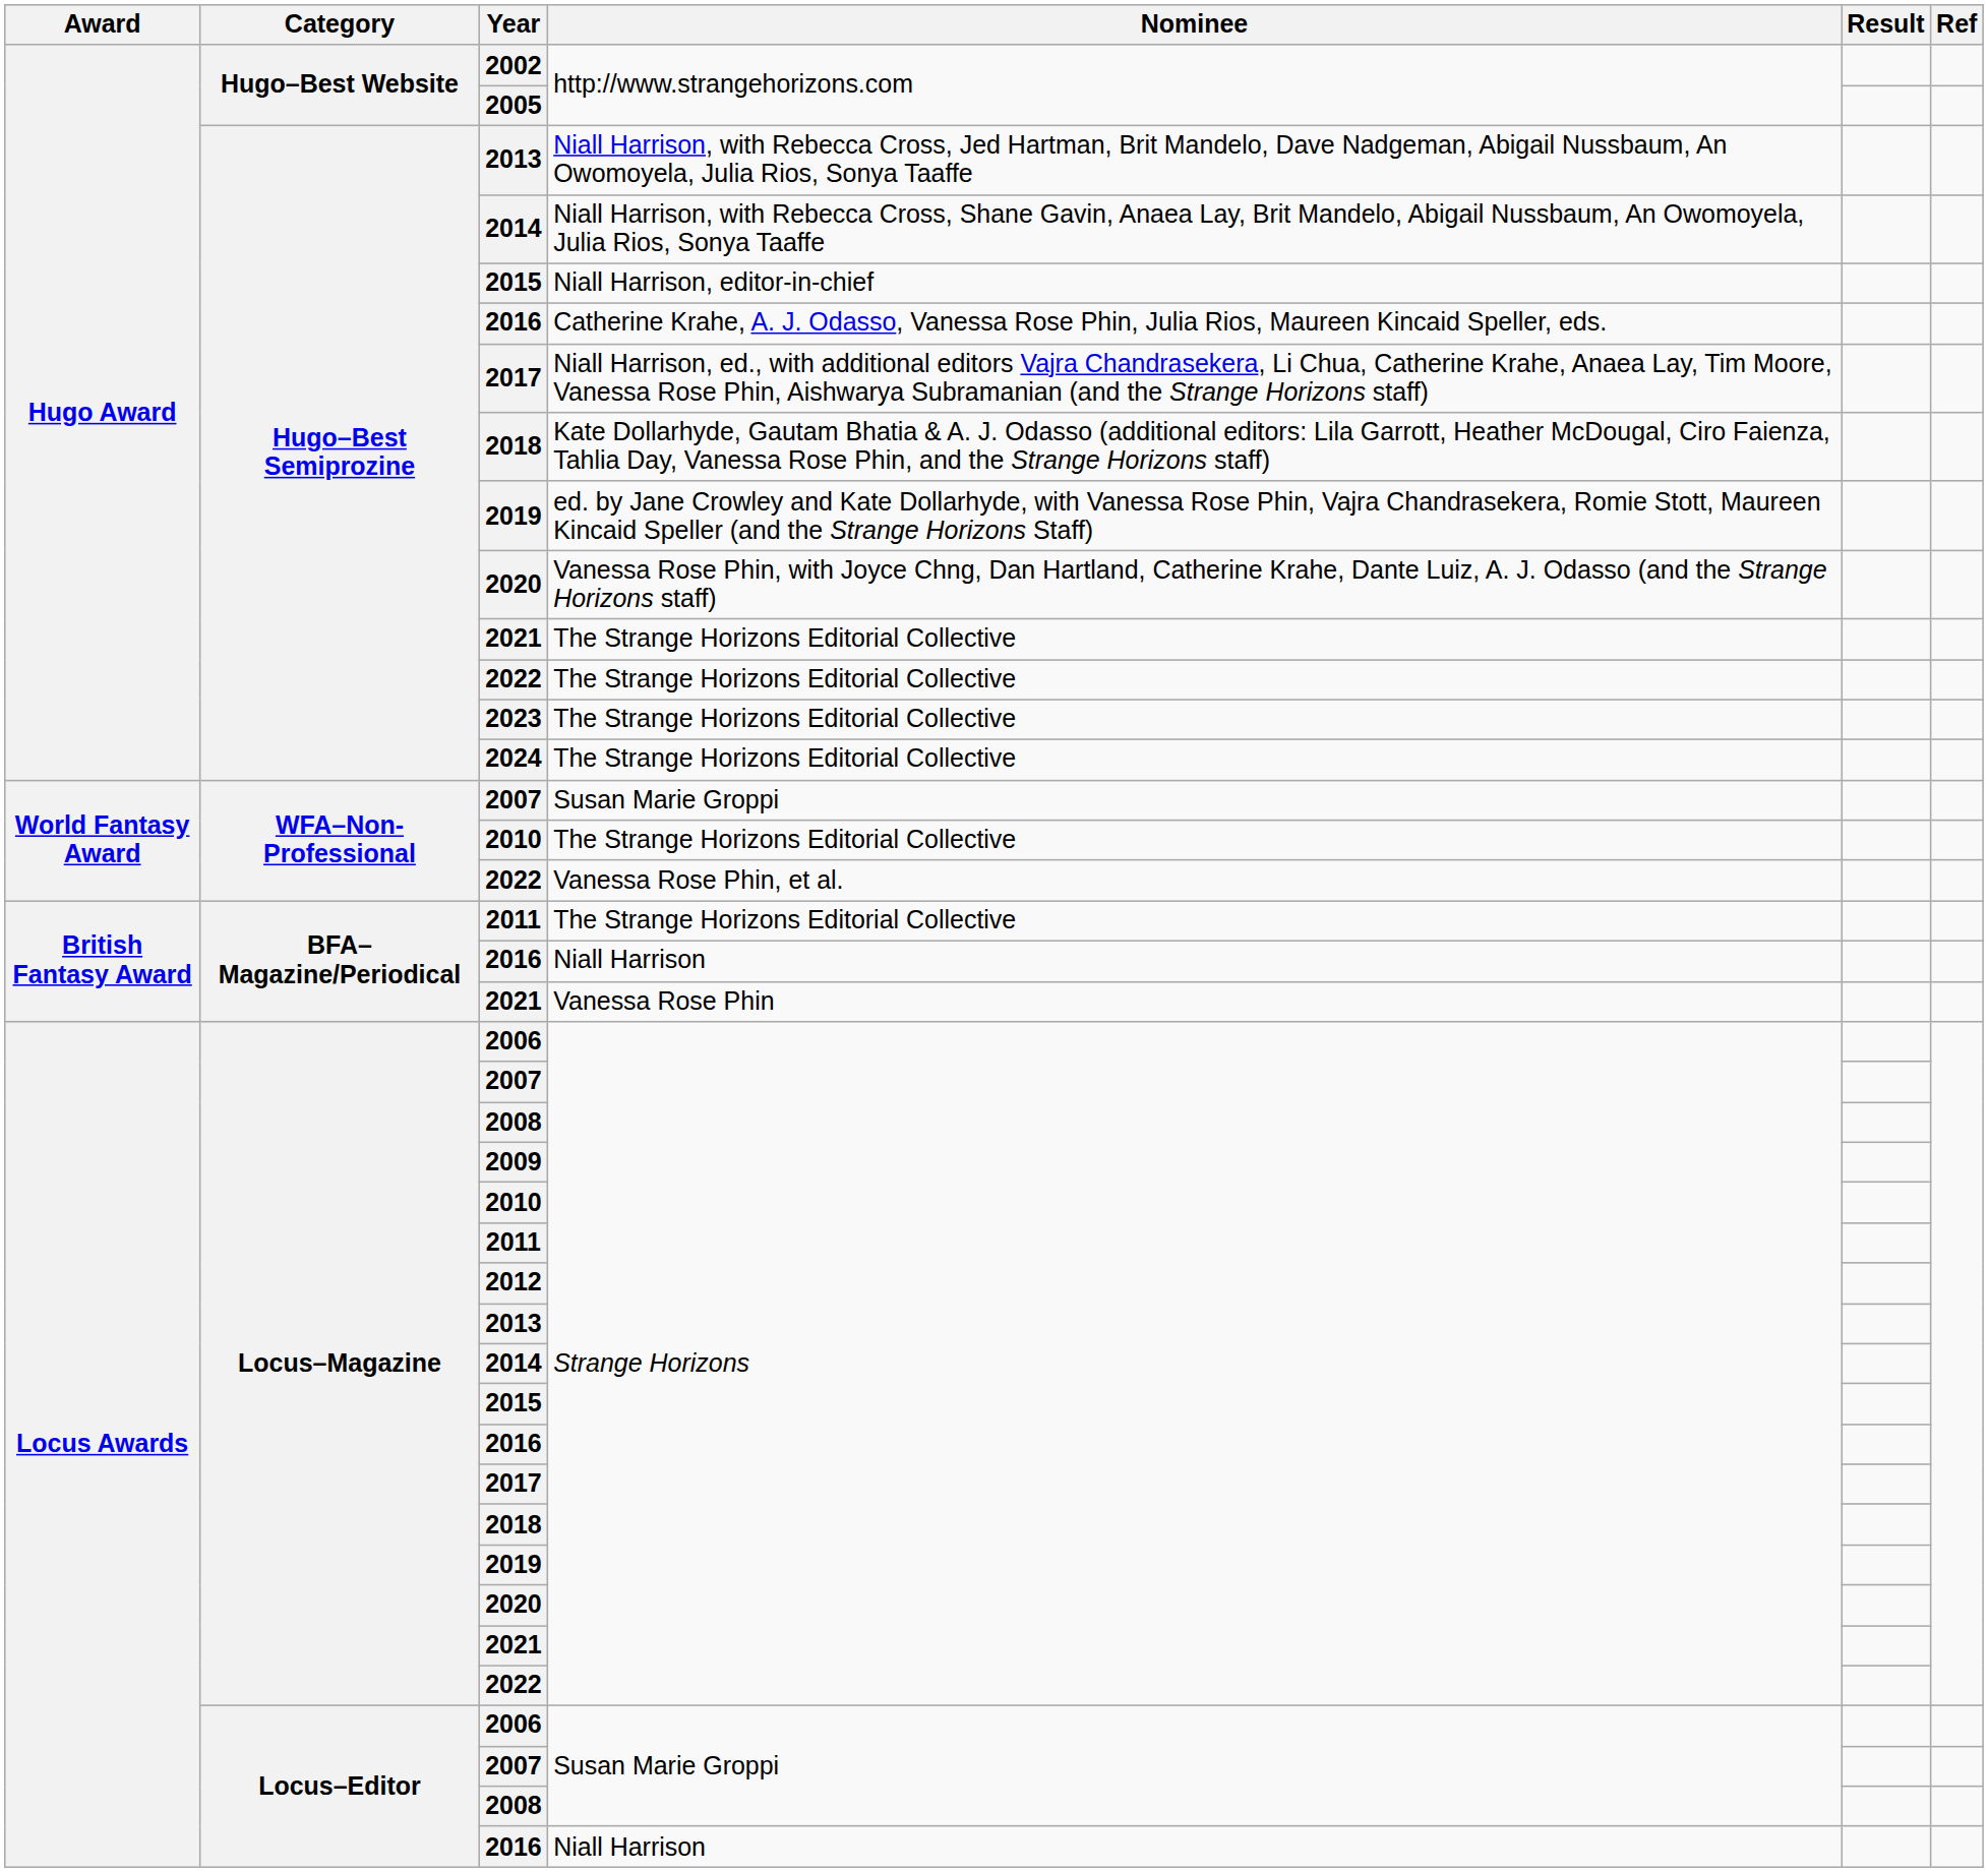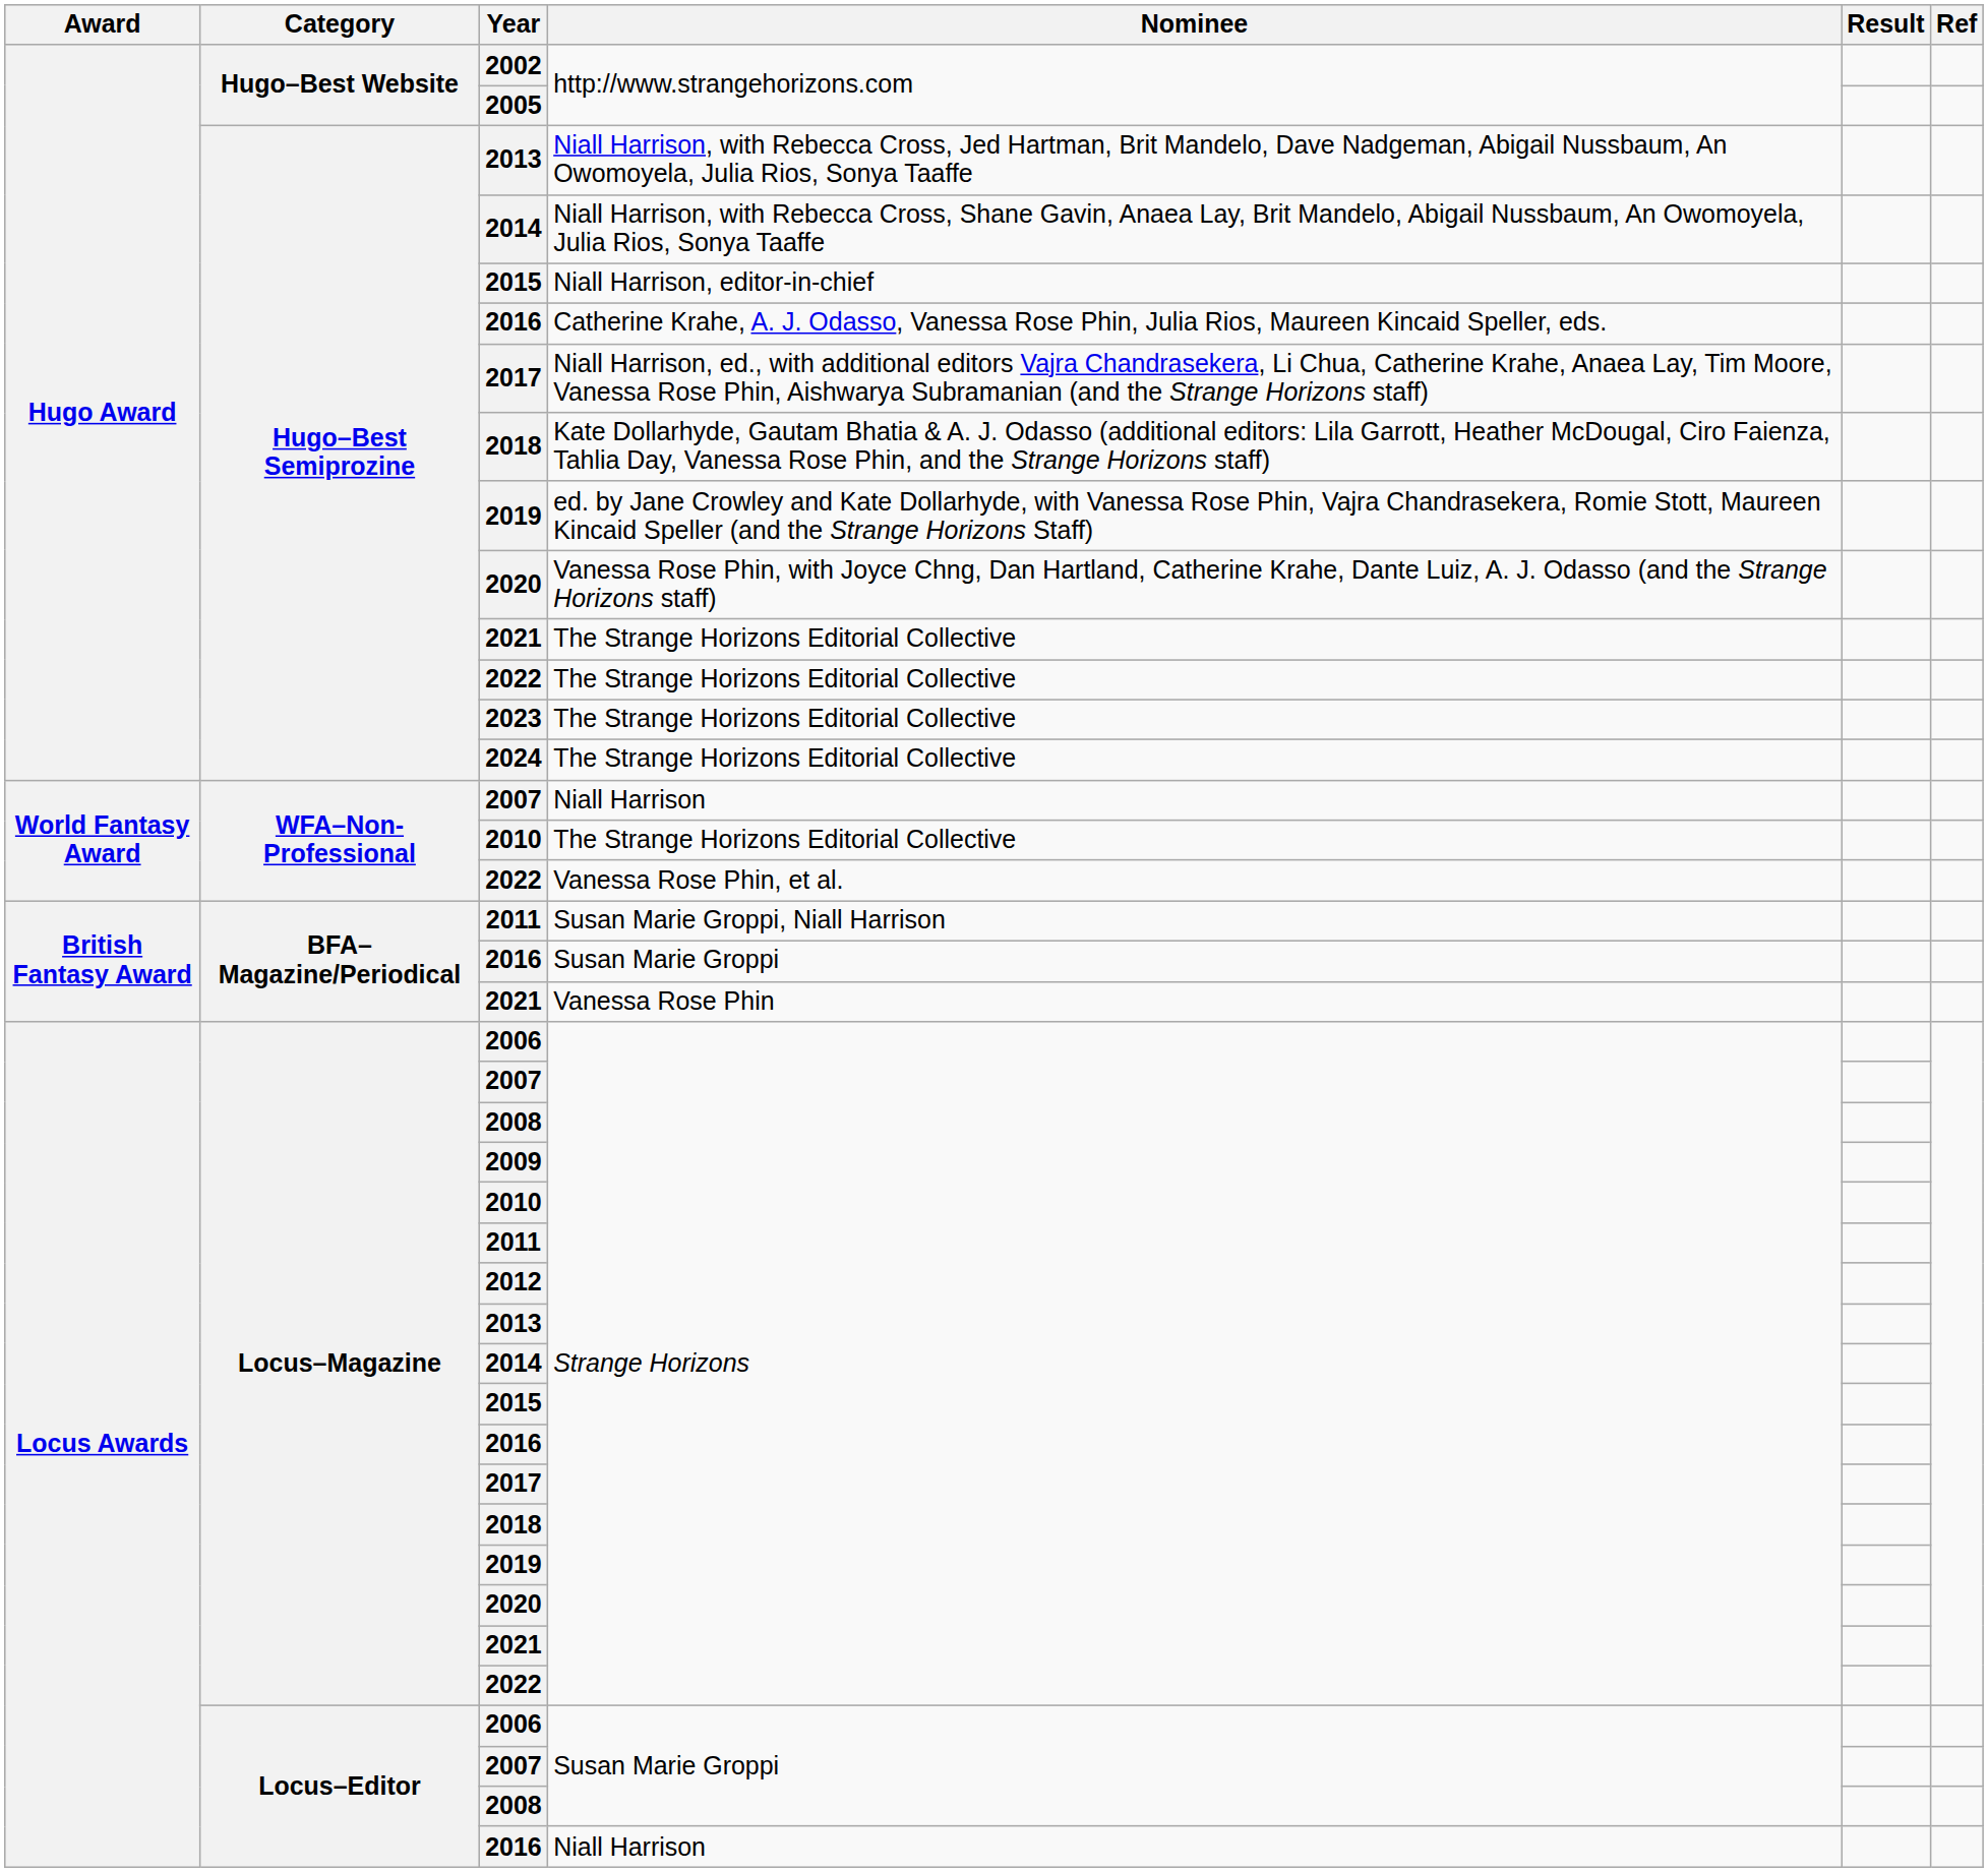 <table class="wikitable">
 <tr>
 <th>Award</th>
 <th>Category</th>
 <th>Year</th>
 <th>Nominee</th>
 <th>Result</th>
 <th>Ref</th>
 </tr>
 <tr>
 <th rowspan="14"><a href='#'>Hugo Award</a></th>
 <th rowspan="2">Hugo–Best Website</th>
 <th>2002</th>
 <td rowspan="2">http://www.strangehorizons.com</td>
 <td></td>
 <td></td>
 </tr>
 <tr>
 <th>2005</th>
 <td></td>
 <td></td>
 </tr>
 <tr>
 <th rowspan="12"><a href='#'>Hugo–Best Semiprozine</a></th>
 <th>2013</th>
 <td><a href='#'>Niall Harrison</a>, with Rebecca Cross, Jed Hartman, Brit Mandelo, Dave Nadgeman, Abigail Nussbaum, An Owomoyela, Julia Rios, Sonya Taaffe</td>
 <td></td>
 <td></td>
 </tr>
 <tr>
 <th>2014</th>
 <td>Niall Harrison, with Rebecca Cross, Shane Gavin, Anaea Lay, Brit Mandelo, Abigail Nussbaum, An Owomoyela, Julia Rios, Sonya Taaffe</td>
 <td></td>
 <td></td>
 </tr>
 <tr>
 <th>2015</th>
 <td>Niall Harrison, editor-in-chief</td>
 <td></td>
 <td></td>
 </tr>
 <tr>
 <th>2016</th>
 <td>Catherine Krahe, <a href='#'>A. J. Odasso</a>, Vanessa Rose Phin, Julia Rios, Maureen Kincaid Speller, eds.</td>
 <td></td>
 <td></td>
 </tr>
 <tr>
 <th>2017</th>
 <td>Niall Harrison, ed., with additional editors <a href='#'>Vajra Chandrasekera</a>, Li Chua, Catherine Krahe, Anaea Lay, Tim Moore, Vanessa Rose Phin, Aishwarya Subramanian (and the <em>Strange Horizons</em> staff)</td>
 <td></td>
 <td></td>
 </tr>
 <tr>
 <th>2018</th>
 <td>Kate Dollarhyde, Gautam Bhatia & A. J. Odasso (additional editors: Lila Garrott, Heather McDougal, Ciro Faienza, Tahlia Day, Vanessa Rose Phin, and the <em>Strange Horizons</em> staff)</td>
 <td></td>
 <td></td>
 </tr>
 <tr>
 <th>2019</th>
 <td>ed. by Jane Crowley and Kate Dollarhyde, with Vanessa Rose Phin, Vajra Chandrasekera, Romie Stott, Maureen Kincaid Speller (and the <em>Strange Horizons</em> Staff)</td>
 <td></td>
 <td></td>
 </tr>
 <tr>
 <th>2020</th>
 <td>Vanessa Rose Phin, with Joyce Chng, Dan Hartland, Catherine Krahe, Dante Luiz, A. J. Odasso (and the <em>Strange Horizons</em> staff)</td>
 <td></td>
 <td></td>
 </tr>
 <tr>
 <th>2021</th>
 <td>The Strange Horizons Editorial Collective</td>
 <td></td>
 <td></td>
 </tr>
 <tr>
 <th>2022</th>
 <td>The Strange Horizons Editorial Collective</td>
 <td></td>
 <td></td>
 </tr>
 <tr>
 <th>2023</th>
 <td>The Strange Horizons Editorial Collective</td>
 <td></td>
 <td></td>
 </tr>
 <tr>
 <th>2024</th>
 <td>The Strange Horizons Editorial Collective</td>
 <td></td>
 <td></td>
 </tr>
 <tr>
 <th rowspan="3"><a href='#'>World Fantasy Award</a></th>
 <th rowspan="3"><a href='#'>WFA–Non-Professional</a></th>
 <th>2007</th>
-<td>Susan Marie Groppi</td>
+<td>Niall Harrison</td>
 <td></td>
 <td></td>
 </tr>
 <tr>
 <th>2010</th>
 <td>The Strange Horizons Editorial Collective</td>
 <td></td>
 <td></td>
 </tr>
 <tr>
 <th>2022</th>
 <td>Vanessa Rose Phin, et al.</td>
 <td></td>
 <td></td>
 </tr>
 <tr>
 <th rowspan="3"><a href='#'>British Fantasy Award</a></th>
 <th rowspan="3">BFA–<br>Magazine/Periodical</th>
 <th>2011</th>
-<td>The Strange Horizons Editorial Collective</td>
+<td>Susan Marie Groppi, Niall Harrison</td>
 <td></td>
 <td></td>
 </tr>
 <tr>
 <th>2016</th>
-<td>Niall Harrison</td>
+<td>Susan Marie Groppi</td>
 <td></td>
 <td></td>
 </tr>
 <tr>
 <th>2021</th>
 <td>Vanessa Rose Phin</td>
 <td></td>
 <td></td>
 </tr>
 <tr>
 <th rowspan="21"><a href='#'>Locus Awards</a></th>
 <th rowspan="17">Locus–Magazine</th>
 <th>2006</th>
 <td rowspan="17"><em>Strange Horizons</em></td>
 <td></td>
 <td rowspan="17"></td>
 </tr>
 <tr>
 <th>2007</th>
 <td></td>
 </tr>
 <tr>
 <th>2008</th>
 <td></td>
 </tr>
 <tr>
 <th>2009</th>
 <td></td>
 </tr>
 <tr>
 <th>2010</th>
 <td></td>
 </tr>
 <tr>
 <th>2011</th>
 <td></td>
 </tr>
 <tr>
 <th>2012</th>
 <td></td>
 </tr>
 <tr>
 <th>2013</th>
 <td></td>
 </tr>
 <tr>
 <th>2014</th>
 <td></td>
 </tr>
 <tr>
 <th>2015</th>
 <td></td>
 </tr>
 <tr>
 <th>2016</th>
 <td></td>
 </tr>
 <tr>
 <th>2017</th>
 <td></td>
 </tr>
 <tr>
 <th>2018</th>
 <td></td>
 </tr>
 <tr>
 <th>2019</th>
 <td></td>
 </tr>
 <tr>
 <th>2020</th>
 <td></td>
 </tr>
 <tr>
 <th>2021</th>
 <td></td>
 </tr>
 <tr>
 <th>2022</th>
 <td></td>
 </tr>
 <tr>
 <th rowspan="4">Locus–Editor</th>
 <th>2006</th>
 <td rowspan="3">Susan Marie Groppi</td>
 <td></td>
 <td></td>
 </tr>
 <tr>
 <th>2007</th>
 <td></td>
 <td></td>
 </tr>
 <tr>
 <th>2008</th>
 <td></td>
 <td></td>
 </tr>
 <tr>
 <th>2016</th>
 <td>Niall Harrison</td>
 <td></td>
 <td></td>
 </tr>
 </table>
